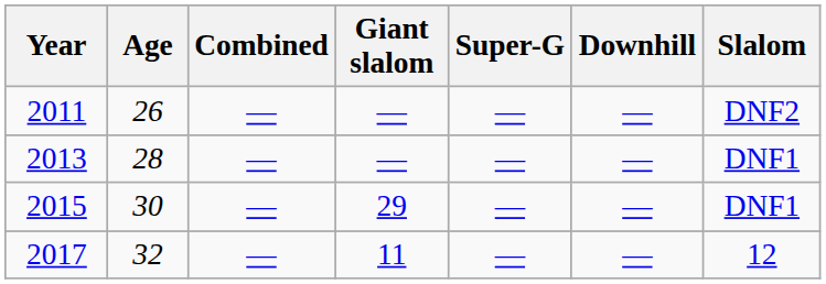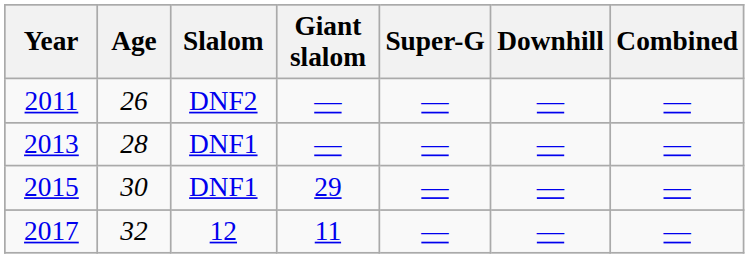 <table class=wikitable style="text-align:center">
 <tr>
 <th>  Year  </th>
 <th> Age </th>
-<th>Combined</th>
+<th> Slalom </th>
 <th> Giant <br> slalom </th>
 <th>Super-G</th>
 <th>Downhill</th>
-<th> Slalom </th>
+<th>Combined</th>
 </tr>
 <tr>
 <td><a href='#'>2011</a></td>
 <td><em>26</em></td>
+<td><a href='#'>DNF2</a></td>
 <td><a href='#'>—</a></td>
 <td><a href='#'>—</a></td>
 <td><a href='#'>—</a></td>
 <td><a href='#'>—</a></td>
-<td><a href='#'>DNF2</a></td>
 </tr>
 <tr>
 <td><a href='#'>2013</a></td>
 <td><em>28</em></td>
+<td><a href='#'>DNF1</a></td>
 <td><a href='#'>—</a></td>
 <td><a href='#'>—</a></td>
 <td><a href='#'>—</a></td>
 <td><a href='#'>—</a></td>
-<td><a href='#'>DNF1</a></td>
 </tr>
 <tr>
 <td><a href='#'>2015</a></td>
 <td><em>30</em></td>
-<td><a href='#'>—</a></td>
+<td><a href='#'>DNF1</a></td>
 <td><a href='#'>29</a></td>
 <td><a href='#'>—</a></td>
 <td><a href='#'>—</a></td>
-<td><a href='#'>DNF1</a></td>
+<td><a href='#'>—</a></td>
 </tr>
 <tr>
 <td><a href='#'>2017</a></td>
 <td><em>32</em></td>
-<td><a href='#'>—</a></td>
+<td><a href='#'>12</a></td>
 <td><a href='#'>11</a></td>
 <td><a href='#'>—</a></td>
 <td><a href='#'>—</a></td>
-<td><a href='#'>12</a></td>
+<td><a href='#'>—</a></td>
 </tr>
 </table>
